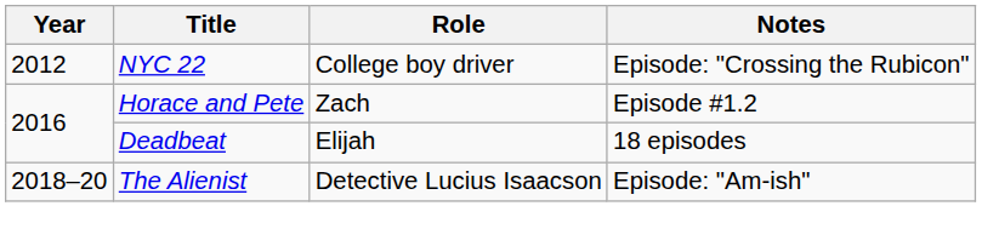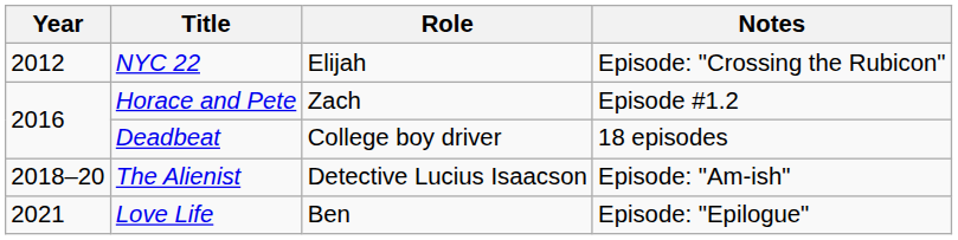 <table class="wikitable sortable">
 <tr>
 <th>Year</th>
 <th>Title</th>
 <th>Role</th>
 <th class="unsortable">Notes</th>
 </tr>
 <tr>
 <td>2012</td>
 <td><em><a href='#'>NYC 22</a></em></td>
-<td>College boy driver</td>
+<td>Elijah</td>
 <td>Episode: "Crossing the Rubicon"</td>
 </tr>
 <tr>
 <td rowspan=2>2016</td>
 <td><em><a href='#'>Horace and Pete</a></em></td>
 <td>Zach</td>
 <td>Episode #1.2</td>
 </tr>
 <tr>
 <td><em><a href='#'>Deadbeat</a></em></td>
-<td>Elijah</td>
+<td>College boy driver</td>
 <td>18 episodes</td>
 </tr>
 <tr>
 <td>2018–20</td>
 <td><em><a href='#'>The Alienist</a></em></td>
 <td>Detective Lucius Isaacson</td>
 <td>Episode: "Am-ish"</td>
 </tr>
+<tr>
+<td>2021</td>
+<td><em><a href='#'>Love Life</a></em></td>
+<td>Ben</td>
+<td>Episode: "Epilogue"</td>
+</tr>
 </table>
